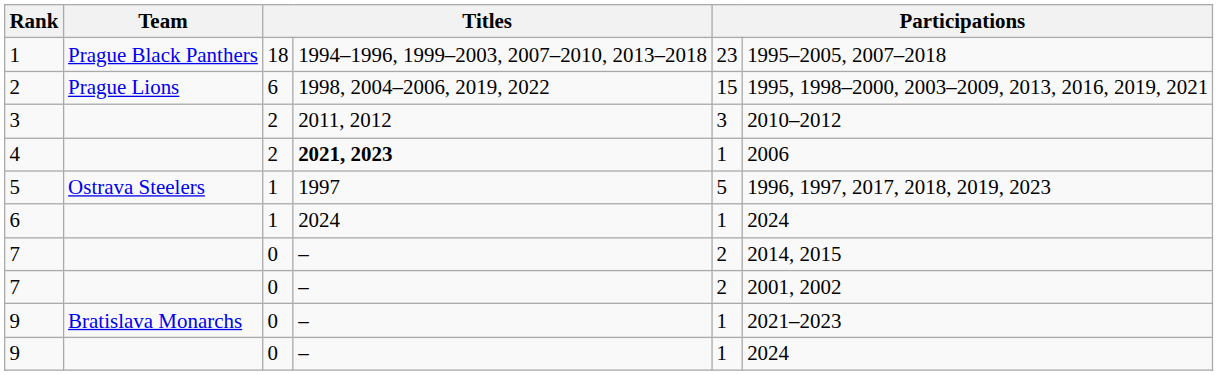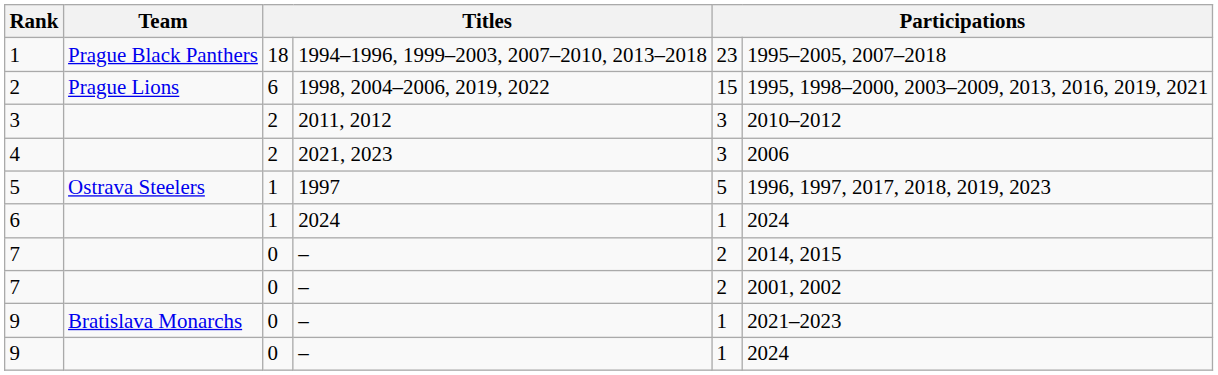 <table class="wikitable">
 <tr>
 <th>Rank</th>
 <th>Team</th>
 <th colspan="2">Titles</th>
 <th colspan="2">Participations</th>
 </tr>
 <tr>
 <td>1</td>
 <td><a href='#'>Prague Black Panthers</a></td>
 <td>18</td>
 <td>1994–1996, 1999–2003, 2007–2010, 2013–2018</td>
 <td>23</td>
 <td>1995–2005, 2007–2018</td>
 </tr>
 <tr>
 <td>2</td>
 <td><a href='#'>Prague Lions</a></td>
 <td>6</td>
 <td>1998, 2004–2006, 2019, 2022</td>
 <td>15</td>
 <td>1995, 1998–2000, 2003–2009, 2013, 2016, 2019, 2021</td>
 </tr>
 <tr>
 <td>3</td>
 <td></td>
 <td>2</td>
 <td>2011, 2012</td>
 <td>3</td>
 <td>2010–2012</td>
 </tr>
 <tr>
 <td>4</td>
 <td></td>
 <td>2</td>
-<td><strong>2021, 2023</strong></td>
-<td>1</td>
+<td>2021, 2023</td>
+<td>3</td>
 <td>2006</td>
 </tr>
 <tr>
 <td>5</td>
 <td><a href='#'>Ostrava Steelers</a></td>
 <td>1</td>
 <td>1997</td>
 <td>5</td>
 <td>1996, 1997, 2017, 2018, 2019, 2023</td>
 </tr>
 <tr>
 <td>6</td>
 <td></td>
 <td>1</td>
 <td>2024</td>
 <td>1</td>
 <td>2024</td>
 </tr>
 <tr>
 <td>7</td>
 <td></td>
 <td>0</td>
 <td>–</td>
 <td>2</td>
 <td>2014, 2015</td>
 </tr>
 <tr>
 <td>7</td>
 <td></td>
 <td>0</td>
 <td>–</td>
 <td>2</td>
 <td>2001, 2002</td>
 </tr>
 <tr>
 <td>9</td>
 <td><a href='#'>Bratislava Monarchs</a></td>
 <td>0</td>
 <td>–</td>
 <td>1</td>
 <td>2021–2023</td>
 </tr>
 <tr>
 <td>9</td>
 <td></td>
 <td>0</td>
 <td>–</td>
 <td>1</td>
 <td>2024</td>
 </tr>
 </table>
